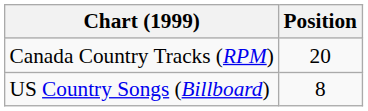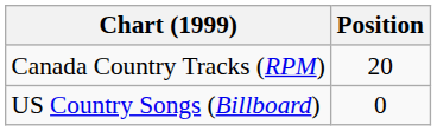 <table class="wikitable sortable">
 <tr>
 <th scope="col">Chart (1999)</th>
 <th scope="col">Position</th>
 </tr>
 <tr>
 <td>Canada Country Tracks (<em><a href='#'>RPM</a></em>)</td>
 <td align="center">20</td>
 </tr>
 <tr>
 <td>US <a href='#'>Country Songs</a> (<em><a href='#'>Billboard</a></em>)</td>
-<td align="center">8</td>
+<td align="center">0</td>
 </tr>
 </table>
